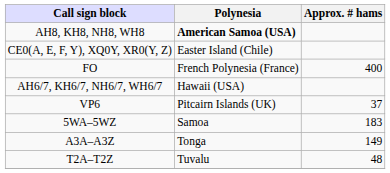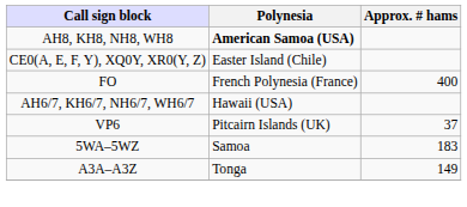 <table class=wikitable style="margin: 1em auto 1em auto;">
 <tr>
 <th style="background: #ddddff;">Call sign block</th>
 <th>Polynesia</th>
 <th>Approx. # hams</th>
 </tr>
 <tr>
 <td align="center">AH8, KH8, NH8, WH8</td>
 <td><strong>American Samoa (USA)</strong></td>
 <td align="right"></td>
 </tr>
 <tr>
 <td align="center">CE0(A, E, F, Y), XQ0Y, XR0(Y, Z)</td>
 <td>Easter Island (Chile)</td>
 <td align="right"></td>
 </tr>
 <tr>
 <td align="center">FO</td>
 <td>French Polynesia (France)</td>
 <td align="right">400</td>
 </tr>
 <tr>
 <td align="center">AH6/7, KH6/7, NH6/7, WH6/7</td>
 <td>Hawaii (USA)</td>
 <td align="right"></td>
 </tr>
 <tr>
 <td align="center">VP6</td>
 <td>Pitcairn Islands (UK)</td>
 <td align="right">37</td>
 </tr>
 <tr>
 <td align="center">5WA–5WZ</td>
 <td>Samoa</td>
 <td align="right">183</td>
 </tr>
 <tr>
 <td align="center">A3A–A3Z</td>
 <td>Tonga</td>
 <td align="right">149</td>
 </tr>
 <tr>
-<td align="center">T2A–T2Z</td>
-<td>Tuvalu</td>
-<td align="right">48</td>
-</tr>
-<tr>
 </tr>
 </table>
